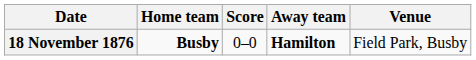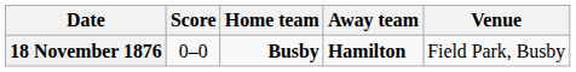 <table class="wikitable football-result-list" style="max-width: 80em; text-align: center">
 <tr>
 <th scope="col">Date</th>
+<th scope="col">Score</th>
 <th scope="col">Home team</th>
-<th scope="col">Score</th>
 <th scope="col">Away team</th>
 <th scope="col">Venue</th>
 </tr>
 <tr>
 <th scope="row">18 November 1876</th>
+<td>0–0</td>
 <td align=right><strong>Busby</strong></td>
-<td>0–0</td>
 <td align=left><strong>Hamilton</strong></td>
 <td align=left>Field Park, Busby</td>
 </tr>
 </table>
